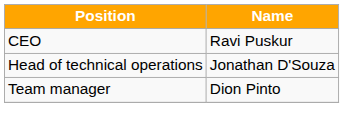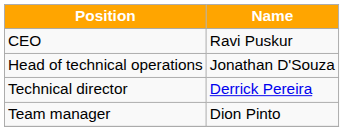 <table class="wikitable">
 <tr>
 <th colspan="1" style="background:Orange; color:white; text-align:center;">Position</th>
 <th colspan="1" style="background:Orange; color:white; text-align:center;">Name</th>
 </tr>
 <tr>
 <td>CEO</td>
 <td> Ravi Puskur</td>
 </tr>
 <tr>
 <td>Head of technical operations</td>
 <td> Jonathan D'Souza</td>
 </tr>
 <tr>
+<td>Technical director</td>
+<td> <a href='#'>Derrick Pereira</a></td>
+</tr>
+<tr>
 <td>Team manager</td>
 <td> Dion Pinto</td>
 </tr>
 <tr>
 </tr>
 </table>
